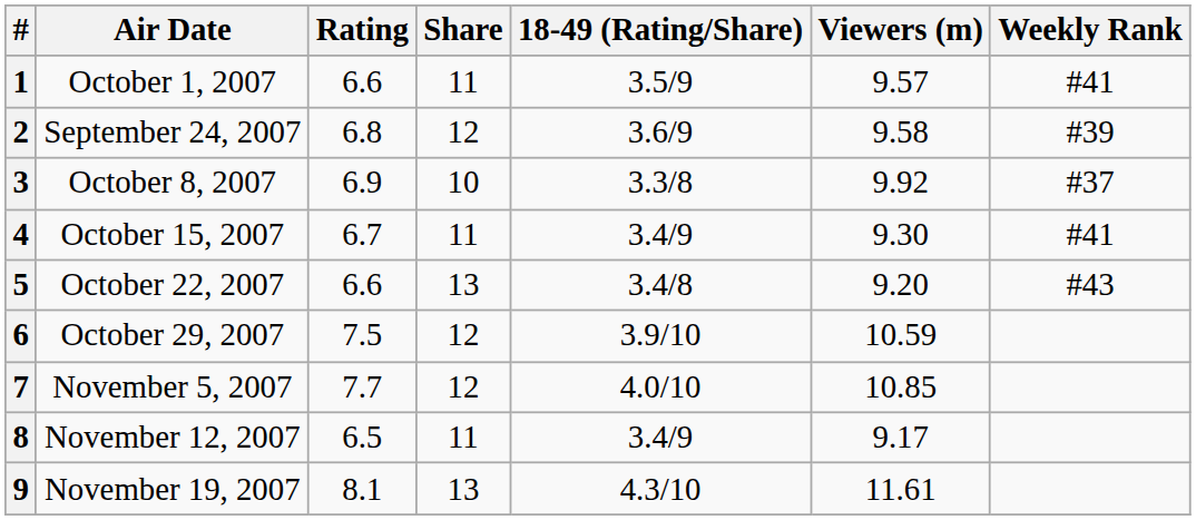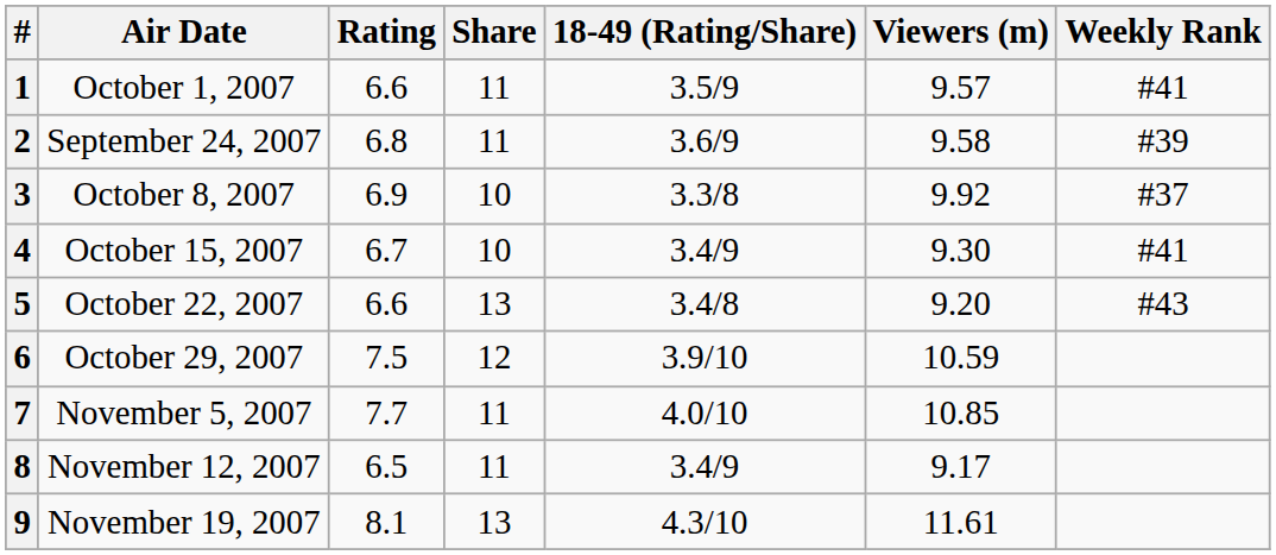 <table class="wikitable" style="text-align:center">
 <tr>
 <th>#</th>
 <th>Air Date</th>
 <th>Rating</th>
 <th>Share</th>
 <th>18-49 (Rating/Share)</th>
 <th>Viewers (m)</th>
 <th>Weekly Rank</th>
 </tr>
 <tr>
 <th>1</th>
 <td>October 1, 2007</td>
 <td>6.6</td>
 <td>11</td>
 <td>3.5/9</td>
 <td>9.57</td>
 <td>#41</td>
 </tr>
 <tr>
 <th>2</th>
 <td>September 24, 2007</td>
 <td>6.8</td>
-<td>12</td>
+<td>11</td>
 <td>3.6/9</td>
 <td>9.58</td>
 <td>#39</td>
 </tr>
 <tr>
 <th>3</th>
 <td>October 8, 2007</td>
 <td>6.9</td>
 <td>10</td>
 <td>3.3/8</td>
 <td>9.92</td>
 <td>#37</td>
 </tr>
 <tr>
 <th>4</th>
 <td>October 15, 2007</td>
 <td>6.7</td>
-<td>11</td>
+<td>10</td>
 <td>3.4/9</td>
 <td>9.30</td>
 <td>#41</td>
 </tr>
 <tr>
 <th>5</th>
 <td>October 22, 2007</td>
 <td>6.6</td>
 <td>13</td>
 <td>3.4/8</td>
 <td>9.20</td>
 <td>#43</td>
 </tr>
 <tr>
 <th>6</th>
 <td>October 29, 2007</td>
 <td>7.5</td>
 <td>12</td>
 <td>3.9/10</td>
 <td>10.59</td>
 <td></td>
 </tr>
 <tr>
 <th>7</th>
 <td>November 5, 2007</td>
 <td>7.7</td>
-<td>12</td>
+<td>11</td>
 <td>4.0/10</td>
 <td>10.85</td>
 <td></td>
 </tr>
 <tr>
 <th>8</th>
 <td>November 12, 2007</td>
 <td>6.5</td>
 <td>11</td>
 <td>3.4/9</td>
 <td>9.17</td>
 <td></td>
 </tr>
 <tr>
 <th>9</th>
 <td>November 19, 2007</td>
 <td>8.1</td>
 <td>13</td>
 <td>4.3/10</td>
 <td>11.61</td>
 <td></td>
 </tr>
 </table>
